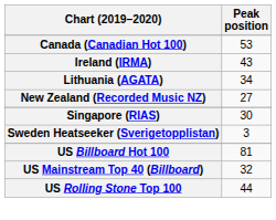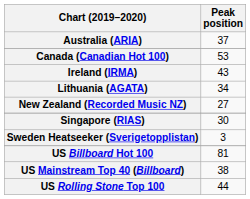 <table class="wikitable sortable plainrowheaders" style="text-align:center">
 <tr>
 <th scope="col">Chart (2019–2020)</th>
 <th scope="col">Peak<br>position</th>
+</tr>
+<tr>
+<th scope="row">Australia (<a href='#'>ARIA</a>)</th>
+<td>37</td>
 </tr>
 <tr>
 </tr>
 <tr>
 <th scope="row">Canada (<a href='#'>Canadian Hot 100</a>)</th>
 <td>53</td>
 </tr>
 <tr>
 <th scope="row">Ireland (<a href='#'>IRMA</a>)</th>
 <td>43</td>
 </tr>
 <tr>
 <th scope="row">Lithuania (<a href='#'>AGATA</a>)</th>
 <td>34</td>
 </tr>
 <tr>
 <th scope="row">New Zealand (<a href='#'>Recorded Music NZ</a>)</th>
 <td>27</td>
 </tr>
 <tr>
 </tr>
 <tr>
 <th scope="row">Singapore (<a href='#'>RIAS</a>)</th>
 <td>30</td>
 </tr>
 <tr>
 <th scope="row">Sweden Heatseeker (<a href='#'>Sverigetopplistan</a>)</th>
 <td>3</td>
 </tr>
 <tr>
 </tr>
 <tr>
 <th scope="row">US <a href='#'><em>Billboard</em> Hot 100</a></th>
 <td>81</td>
 </tr>
 <tr>
 <th scope="row">US <a href='#'>Mainstream Top 40</a> (<em><a href='#'>Billboard</a></em>)</th>
-<td>32</td>
+<td>38</td>
 </tr>
 <tr>
 <th scope="row">US <a href='#'><em>Rolling Stone</em> Top 100</a></th>
 <td>44</td>
 </tr>
 </table>
